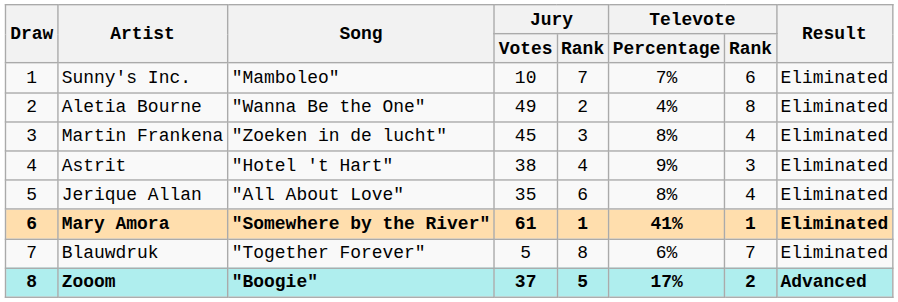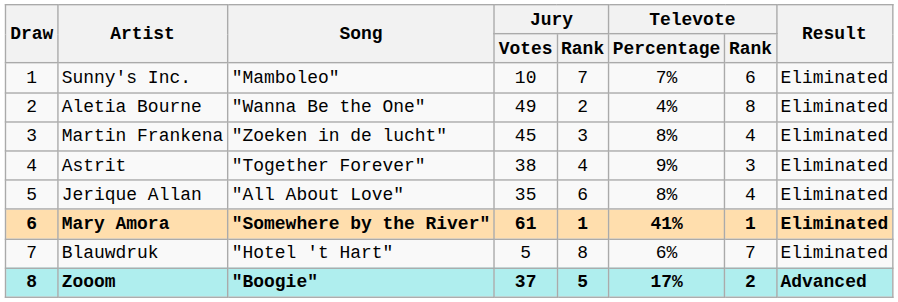 <table class="sortable wikitable" style="margin: 1em auto 1em auto; text-align:center">
 <tr>
 <th rowspan="2">Draw</th>
 <th rowspan="2">Artist</th>
 <th rowspan="2">Song</th>
 <th colspan="2">Jury</th>
 <th colspan="2">Televote</th>
 <th rowspan="2">Result</th>
 </tr>
 <tr>
 <th>Votes</th>
 <th>Rank</th>
 <th>Percentage</th>
 <th>Rank</th>
 </tr>
 <tr>
 <td>1</td>
 <td align="left">Sunny's Inc.</td>
 <td align="left">"Mamboleo"</td>
 <td>10</td>
 <td>7</td>
 <td>7%</td>
 <td>6</td>
 <td align="left">Eliminated</td>
 </tr>
 <tr>
 <td>2</td>
 <td align="left">Aletia Bourne</td>
 <td align="left">"Wanna Be the One"</td>
 <td>49</td>
 <td>2</td>
 <td>4%</td>
 <td>8</td>
 <td align="left">Eliminated</td>
 </tr>
 <tr>
 <td>3</td>
 <td align="left">Martin Frankena</td>
 <td align="left">"Zoeken in de lucht"</td>
 <td>45</td>
 <td>3</td>
 <td>8%</td>
 <td>4</td>
 <td align="left">Eliminated</td>
 </tr>
 <tr>
 <td>4</td>
 <td align="left">Astrit</td>
-<td align="left">"Hotel 't Hart"</td>
+<td align="left">"Together Forever"</td>
 <td>38</td>
 <td>4</td>
 <td>9%</td>
 <td>3</td>
 <td align="left">Eliminated</td>
 </tr>
 <tr>
 <td>5</td>
 <td align="left">Jerique Allan</td>
 <td align="left">"All About Love"</td>
 <td>35</td>
 <td>6</td>
 <td>8%</td>
 <td>4</td>
 <td align="left">Eliminated</td>
 </tr>
 <tr style="font-weight:bold; background:navajowhite;">
 <td>6</td>
 <td align="left">Mary Amora</td>
 <td align="left">"Somewhere by the River"</td>
 <td>61</td>
 <td>1</td>
 <td>41%</td>
 <td>1</td>
 <td align="left">Eliminated</td>
 </tr>
 <tr>
 <td>7</td>
 <td align="left">Blauwdruk</td>
-<td align="left">"Together Forever"</td>
+<td align="left">"Hotel 't Hart"</td>
 <td>5</td>
 <td>8</td>
 <td>6%</td>
 <td>7</td>
 <td align="left">Eliminated</td>
 </tr>
 <tr style="font-weight:bold; background:paleturquoise;">
 <td>8</td>
 <td align="left">Zooom</td>
 <td align="left">"Boogie"</td>
 <td>37</td>
 <td>5</td>
 <td>17%</td>
 <td>2</td>
 <td align="left">Advanced</td>
 </tr>
 </table>
